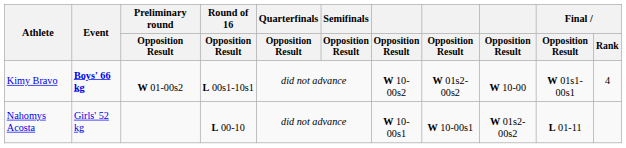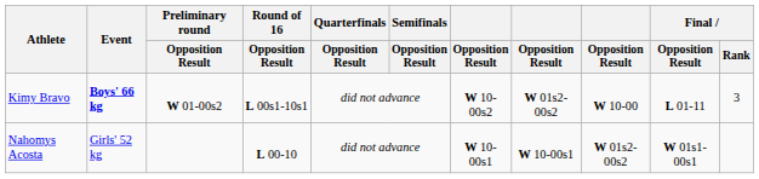 <table class="wikitable" style="font-size:90%">
 <tr>
 <th rowspan=2>Athlete</th>
 <th rowspan=2>Event</th>
 <th>Preliminary round</th>
 <th>Round of 16</th>
 <th>Quarterfinals</th>
 <th>Semifinals</th>
 <th></th>
 <th></th>
 <th></th>
 <th colspan=2>Final / </th>
 </tr>
 <tr style="font-size:95%">
 <th>Opposition<br>Result</th>
 <th>Opposition<br>Result</th>
 <th>Opposition<br>Result</th>
 <th>Opposition<br>Result</th>
 <th>Opposition<br>Result</th>
 <th>Opposition<br>Result</th>
 <th>Opposition<br>Result</th>
 <th>Opposition<br>Result</th>
 <th>Rank</th>
 </tr>
 <tr align=center>
 <td align=left><a href='#'>Kimy Bravo</a></td>
 <td align=left><strong><a href='#'>Boys' 66 kg</a></strong></td>
 <td> <br> <strong>W</strong> 01-00s2</td>
 <td> <br> <strong>L</strong> 00s1-10s1</td>
 <td Colspan=2><em>did not advance</em></td>
 <td> <br> <strong>W</strong> 10-00s2</td>
 <td> <br> <strong>W</strong> 01s2-00s2</td>
 <td> <br> <strong>W</strong> 10-00</td>
-<td> <br> <strong>W</strong> 01s1-00s1</td>
-<td>4</td>
+<td> <br> <strong>L</strong> 01-11</td>
+<td>3</td>
 </tr>
 <tr align=center>
 <td align=left><a href='#'>Nahomys Acosta</a></td>
 <td align=left><a href='#'>Girls' 52 kg</a></td>
 <td></td>
 <td> <br> <strong>L</strong> 00-10</td>
 <td Colspan=2><em>did not advance</em></td>
 <td> <br> <strong>W</strong> 10-00s1</td>
 <td> <br> <strong>W</strong> 10-00s1</td>
 <td> <br> <strong>W</strong> 01s2-00s2</td>
-<td> <br> <strong>L</strong> 01-11</td>
+<td> <br> <strong>W</strong> 01s1-00s1</td>
 <td></td>
 </tr>
 </table>
